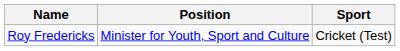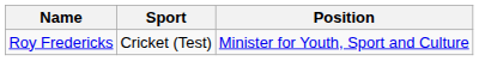 <table class="wikitable sortable">
 <tr>
 <th>Name</th>
+<th>Sport</th>
 <th>Position</th>
-<th>Sport</th>
 </tr>
 <tr>
 <td data-sort-value="Fredericks,Roy"><a href='#'>Roy Fredericks</a></td>
+<td>Cricket (Test)</td>
 <td><a href='#'>Minister for Youth, Sport and Culture</a></td>
-<td>Cricket (Test)</td>
 </tr>
 </table>
